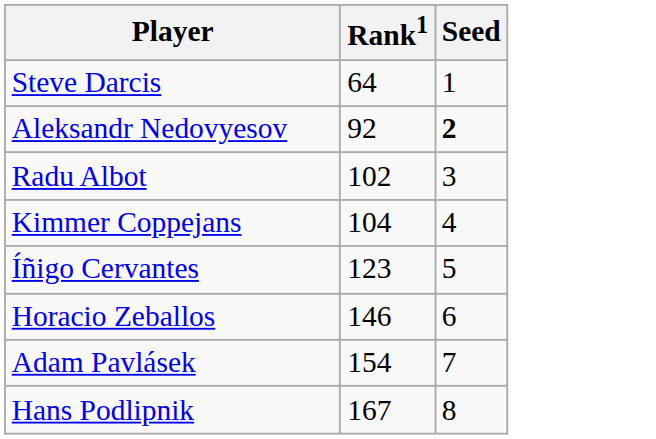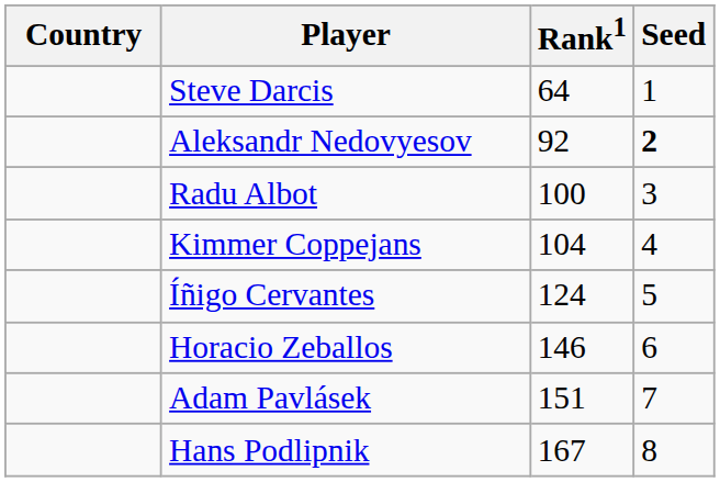 <table class="sortable wikitable">
 <tr>
+<th width="70">Country</th>
 <th width="175">Player</th>
 <th>Rank<sup>1</sup></th>
 <th>Seed</th>
 </tr>
 <tr>
+<td></td>
 <td><a href='#'>Steve Darcis</a></td>
 <td>64</td>
 <td>1</td>
 </tr>
 <tr>
+<td></td>
 <td><a href='#'>Aleksandr Nedovyesov</a></td>
 <td>92</td>
 <td><strong>2</strong></td>
 </tr>
 <tr>
+<td></td>
 <td><a href='#'>Radu Albot</a></td>
-<td>102</td>
+<td>100</td>
 <td>3</td>
 </tr>
 <tr>
+<td></td>
 <td><a href='#'>Kimmer Coppejans</a></td>
 <td>104</td>
 <td>4</td>
 </tr>
 <tr>
+<td></td>
 <td><a href='#'>Íñigo Cervantes</a></td>
-<td>123</td>
+<td>124</td>
 <td>5</td>
 </tr>
 <tr>
+<td></td>
 <td><a href='#'>Horacio Zeballos</a></td>
 <td>146</td>
 <td>6</td>
 </tr>
 <tr>
+<td></td>
 <td><a href='#'>Adam Pavlásek</a></td>
-<td>154</td>
+<td>151</td>
 <td>7</td>
 </tr>
 <tr>
+<td></td>
 <td><a href='#'>Hans Podlipnik</a></td>
 <td>167</td>
 <td>8</td>
 </tr>
 </table>
